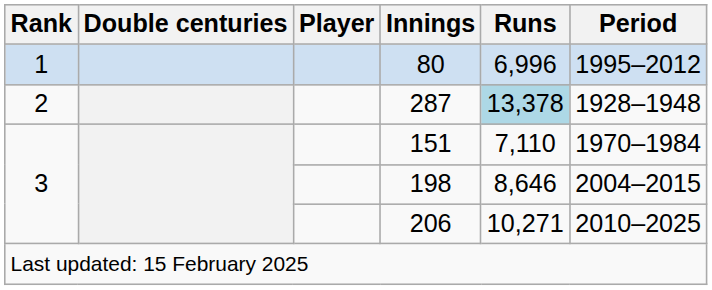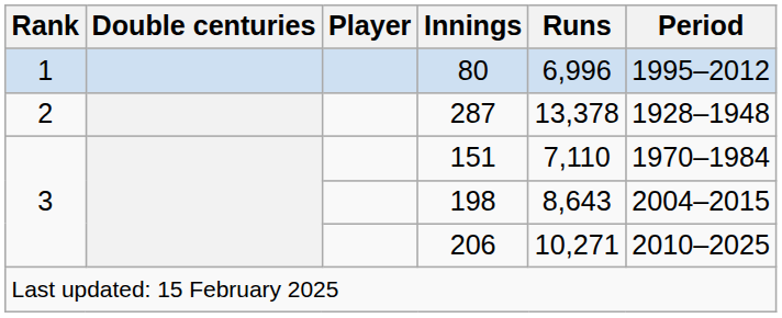 <table class="wikitable plainrowheaders sortable">
 <tr>
 <th scope=col>Rank</th>
 <th scope=col>Double centuries</th>
 <th scope=col>Player</th>
 <th scope=col>Innings</th>
 <th scope=col>Runs</th>
 <th scope=col>Period</th>
 </tr>
 <tr bgcolor=#cee0f2>
 <td align=center>1</td>
 <th scope=row style="background:#cee0f2; text-align:center;"></th>
 <td></td>
 <td align=center>80</td>
 <td align=center>6,996</td>
 <td>1995–2012</td>
 </tr>
 <tr>
 <td align=center>2</td>
 <th scope=row style=text-align:center;></th>
 <td></td>
 <td align=center>287</td>
-<td align=center style="background: lightblue;">13,378</td>
+<td align=center>13,378</td>
 <td>1928–1948</td>
 </tr>
 <tr>
 <td align=center rowspan=3>3</td>
 <th scope=row style=text-align:center; rowspan=3></th>
 <td></td>
 <td align=center>151</td>
 <td align=center>7,110</td>
 <td>1970–1984</td>
 </tr>
 <tr>
 <td></td>
 <td align=center>198</td>
-<td align=center>8,646</td>
+<td align=center>8,643</td>
 <td>2004–2015</td>
 </tr>
 <tr>
 <td> </td>
 <td align=center>206</td>
 <td align=center>10,271</td>
 <td>2010–2025</td>
 </tr>
 <tr class=sortbottom>
 <td colspan=6><small>Last updated: 15 February 2025</small></td>
 </tr>
 </table>
